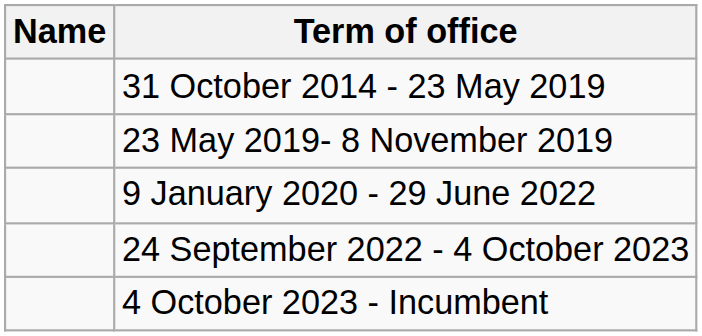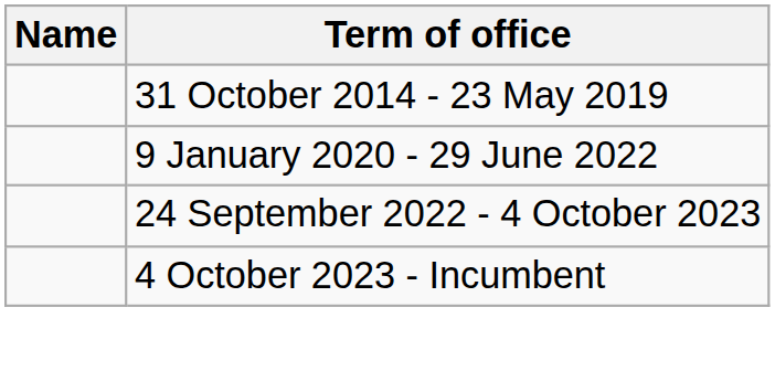 <table class="wikitable">
 <tr>
 <th>Name</th>
 <th>Term of office</th>
 </tr>
 <tr>
 <td></td>
 <td>31 October 2014 - 23 May 2019</td>
-</tr>
-<tr>
-<td></td>
-<td>23 May 2019- 8 November 2019</td>
 </tr>
 <tr>
 <td></td>
 <td>9 January 2020 - 29 June 2022</td>
 </tr>
 <tr>
 <td></td>
 <td>24 September 2022 - 4 October 2023</td>
 </tr>
 <tr>
 <td></td>
 <td>4 October 2023 - Incumbent</td>
 </tr>
 </table>
